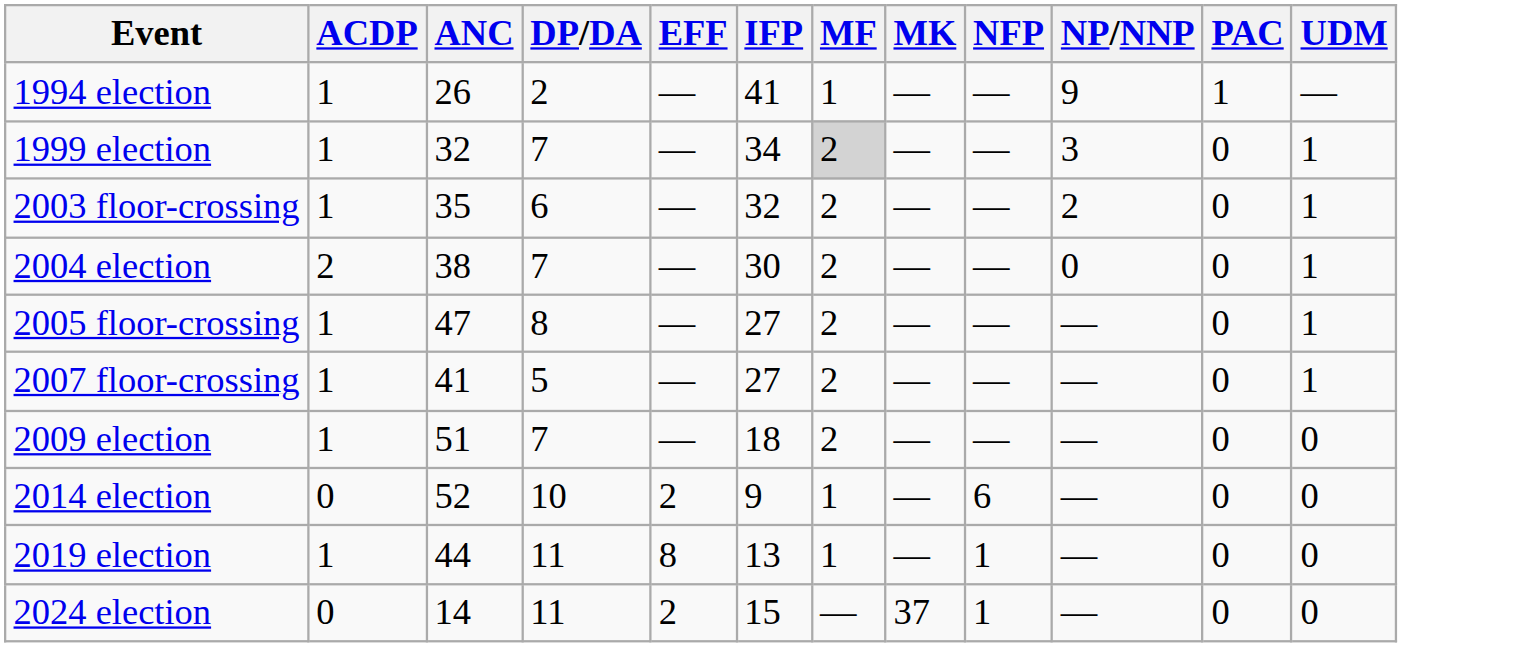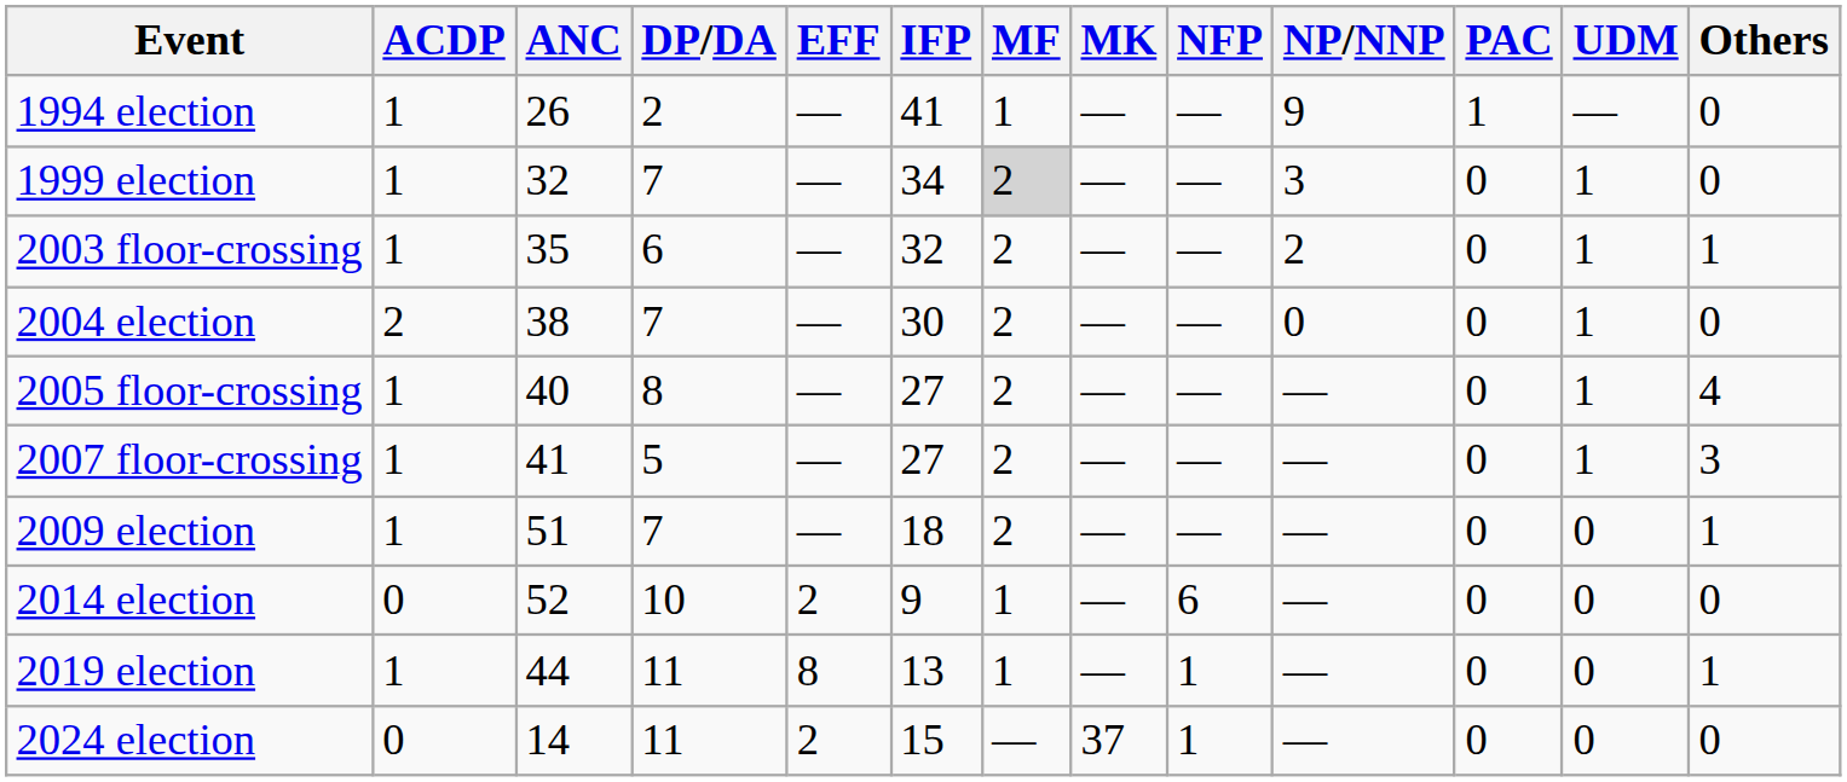 <table class="wikitable">
 <tr>
 <th>Event</th>
 <th><a href='#'>ACDP</a></th>
 <th><a href='#'>ANC</a></th>
 <th><a href='#'>DP</a>/<a href='#'>DA</a></th>
 <th><a href='#'>EFF</a></th>
 <th><a href='#'>IFP</a></th>
 <th><a href='#'>MF</a></th>
 <th><a href='#'>MK</a></th>
 <th><a href='#'>NFP</a></th>
 <th><a href='#'>NP</a>/<a href='#'>NNP</a></th>
 <th><a href='#'>PAC</a></th>
 <th><a href='#'>UDM</a></th>
+<th>Others</th>
 </tr>
 <tr>
 <td><a href='#'>1994 election</a></td>
 <td>1</td>
 <td>26</td>
 <td>2</td>
 <td>—</td>
 <td>41</td>
 <td>1</td>
 <td>—</td>
 <td>—</td>
 <td>9</td>
 <td>1</td>
 <td>—</td>
+<td>0</td>
 </tr>
 <tr>
 <td><a href='#'>1999 election</a></td>
 <td>1</td>
 <td>32</td>
 <td>7</td>
 <td>—</td>
 <td>34</td>
 <td style="background: lightgrey;">2</td>
 <td>—</td>
 <td>—</td>
 <td>3</td>
 <td>0</td>
 <td>1</td>
+<td>0</td>
 </tr>
 <tr>
 <td><a href='#'>2003 floor-crossing</a></td>
 <td>1</td>
 <td>35</td>
 <td>6</td>
 <td>—</td>
 <td>32</td>
 <td>2</td>
 <td>—</td>
 <td>—</td>
 <td>2</td>
 <td>0</td>
+<td>1</td>
 <td>1</td>
 </tr>
 <tr>
 <td><a href='#'>2004 election</a></td>
 <td>2</td>
 <td>38</td>
 <td>7</td>
 <td>—</td>
 <td>30</td>
 <td>2</td>
 <td>—</td>
 <td>—</td>
 <td>0</td>
 <td>0</td>
 <td>1</td>
+<td>0</td>
 </tr>
 <tr>
 <td><a href='#'>2005 floor-crossing</a></td>
 <td>1</td>
-<td>47</td>
+<td>40</td>
 <td>8</td>
 <td>—</td>
 <td>27</td>
 <td>2</td>
 <td>—</td>
 <td>—</td>
 <td>—</td>
 <td>0</td>
 <td>1</td>
+<td>4</td>
 </tr>
 <tr>
 <td><a href='#'>2007 floor-crossing</a></td>
 <td>1</td>
 <td>41</td>
 <td>5</td>
 <td>—</td>
 <td>27</td>
 <td>2</td>
 <td>—</td>
 <td>—</td>
 <td>—</td>
 <td>0</td>
 <td>1</td>
+<td>3</td>
 </tr>
 <tr>
 <td><a href='#'>2009 election</a></td>
 <td>1</td>
 <td>51</td>
 <td>7</td>
 <td>—</td>
 <td>18</td>
 <td>2</td>
 <td>—</td>
 <td>—</td>
 <td>—</td>
 <td>0</td>
 <td>0</td>
+<td>1</td>
 </tr>
 <tr>
 <td><a href='#'>2014 election</a></td>
 <td>0</td>
 <td>52</td>
 <td>10</td>
 <td>2</td>
 <td>9</td>
 <td>1</td>
 <td>—</td>
 <td>6</td>
 <td>—</td>
+<td>0</td>
 <td>0</td>
 <td>0</td>
 </tr>
 <tr>
 <td><a href='#'>2019 election</a></td>
 <td>1</td>
 <td>44</td>
 <td>11</td>
 <td>8</td>
 <td>13</td>
 <td>1</td>
 <td>—</td>
 <td>1</td>
 <td>—</td>
 <td>0</td>
 <td>0</td>
+<td>1</td>
 </tr>
 <tr>
 <td><a href='#'>2024 election</a></td>
 <td>0</td>
 <td>14</td>
 <td>11</td>
 <td>2</td>
 <td>15</td>
 <td>—</td>
 <td>37</td>
 <td>1</td>
 <td>—</td>
 <td>0</td>
 <td>0</td>
+<td>0</td>
 </tr>
 </table>
